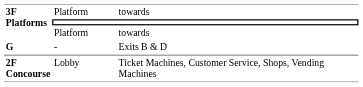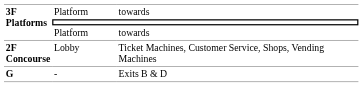 <table table border=0 cellspacing=0 cellpadding=3>
 <tr>
 <td style="border-top:solid 1px gray;" rowspan=3 valign=top><strong>3F<br>Platforms</strong></td>
 <td style="border-top:solid 1px gray;" valign=top>Platform </td>
 <td style="border-top:solid 1px gray;" valign=top>  towards  </td>
 </tr>
 <tr>
 <td style="border-right:solid 2px black;border-left:solid 2px black;border-top:solid 2px black;border-bottom:solid 2px black;text-align:center;" colspan=2></td>
 </tr>
 <tr>
 <td>Platform </td>
 <td>  towards   </td>
 </tr>
 <tr>
+<td style="border-bottom:solid 1px gray; border-top:solid 1px gray;" valign=top width=50><strong>2F<br>Concourse</strong></td>
+<td style="border-bottom:solid 1px gray; border-top:solid 1px gray;" valign=top width=100>Lobby</td>
+<td style="border-bottom:solid 1px gray; border-top:solid 1px gray;" valign=top width=390>Ticket Machines, Customer Service, Shops, Vending Machines</td>
+</tr>
+<tr>
 <td style="border-bottom:solid 1px gray;" width=50 valign=top><strong>G</strong></td>
 <td style="border-bottom:solid 1px gray;" width=100 valign=top>-</td>
 <td style="border-bottom:solid 1px gray;" width=390 valign=top>Exits B & D</td>
 </tr>
-<tr>
-<td style="border-bottom:solid 1px gray; border-top:solid 1px gray;" valign=top width=50><strong>2F<br>Concourse</strong></td>
-<td style="border-bottom:solid 1px gray; border-top:solid 1px gray;" valign=top width=100>Lobby</td>
-<td style="border-bottom:solid 1px gray; border-top:solid 1px gray;" valign=top width=390>Ticket Machines, Customer Service, Shops, Vending Machines</td>
-</tr>
 </table>
